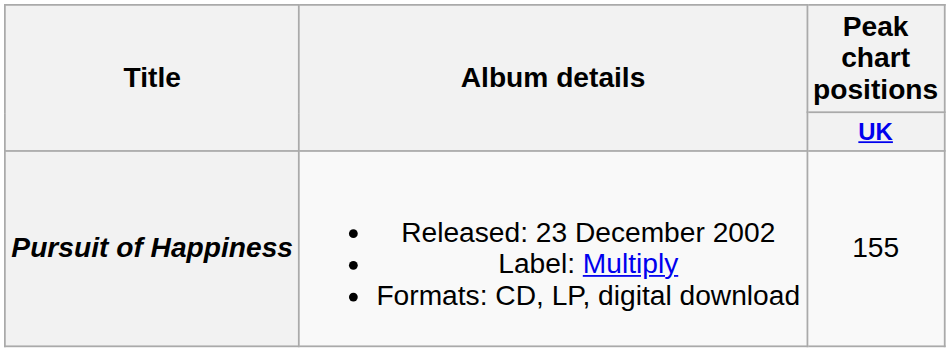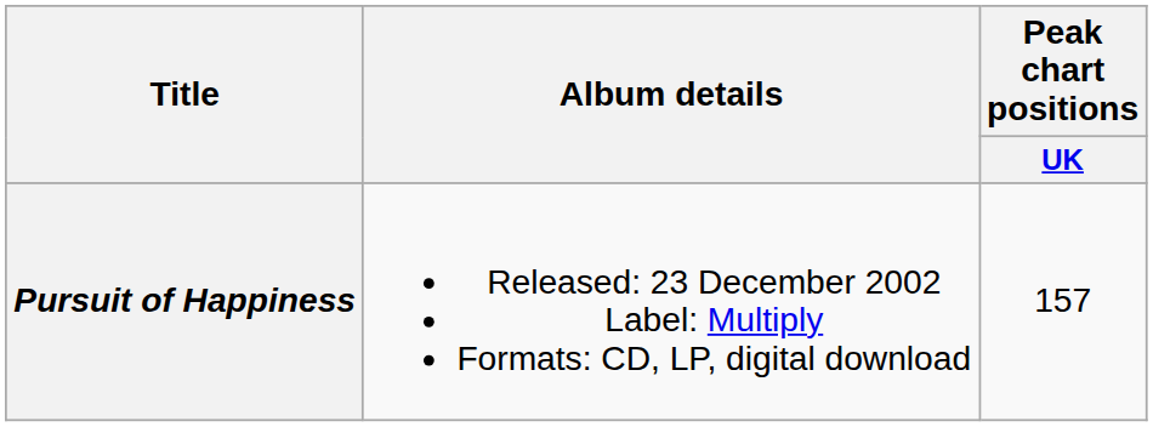 <table class="wikitable plainrowheaders" style="text-align:center;">
 <tr>
 <th scope="col" rowspan="2">Title</th>
 <th scope="col" rowspan="2">Album details</th>
 <th scope="col" colspan="1">Peak chart positions</th>
 </tr>
 <tr>
 <th style="width:3em;font-size:85%;"><a href='#'>UK</a><br></th>
 </tr>
 <tr>
 <th scope="row"><em>Pursuit of Happiness</em></th>
 <td><br><ul><li>Released: 23 December 2002</li><li>Label: <a href='#'>Multiply</a></li><li>Formats: CD, LP, digital download</li></ul></td>
-<td>155</td>
+<td>157</td>
 </tr>
 </table>
